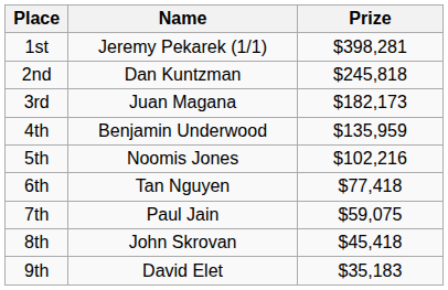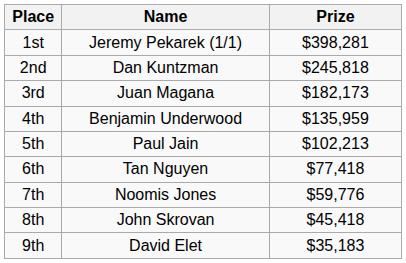 <table class="wikitable">
 <tr>
 <th width="50">Place</th>
 <th width="200">Name</th>
 <th width="125">Prize</th>
 </tr>
 <tr>
 <td align = "center">1st</td>
 <td align = "center">Jeremy Pekarek (1/1)</td>
 <td align = "center">$398,281</td>
 </tr>
 <tr>
 <td align = "center">2nd</td>
 <td align = "center">Dan Kuntzman</td>
 <td align = "center">$245,818</td>
 </tr>
 <tr>
 <td align = "center">3rd</td>
 <td align = "center">Juan Magana</td>
 <td align = "center">$182,173</td>
 </tr>
 <tr>
 <td align = "center">4th</td>
 <td align = "center">Benjamin Underwood</td>
 <td align = "center">$135,959</td>
 </tr>
 <tr>
 <td align = "center">5th</td>
-<td align = "center">Noomis Jones</td>
-<td align = "center">$102,216</td>
+<td align = "center">Paul Jain</td>
+<td align = "center">$102,213</td>
 </tr>
 <tr>
 <td align = "center">6th</td>
 <td align = "center">Tan Nguyen</td>
 <td align = "center">$77,418</td>
 </tr>
 <tr>
 <td align = "center">7th</td>
-<td align = "center">Paul Jain</td>
-<td align = "center">$59,075</td>
+<td align = "center">Noomis Jones</td>
+<td align = "center">$59,776</td>
 </tr>
 <tr>
 <td align = "center">8th</td>
 <td align = "center">John Skrovan</td>
 <td align = "center">$45,418</td>
 </tr>
 <tr>
 <td align = "center">9th</td>
 <td align = "center">David Elet</td>
 <td align = "center">$35,183</td>
 </tr>
 </table>
